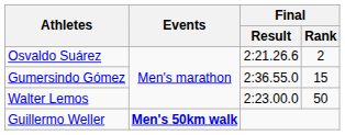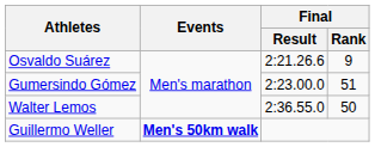 <table class=wikitable style=font-size:90%>
 <tr>
 <th rowspan=2>Athletes</th>
 <th rowspan=2>Events</th>
 <th colspan=2>Final</th>
 </tr>
 <tr>
 <th>Result</th>
 <th>Rank</th>
 </tr>
 <tr>
 <td><a href='#'>Osvaldo Suárez</a></td>
 <td rowspan=3 align=center><a href='#'>Men's marathon</a></td>
 <td align=center>2:21.26.6</td>
-<td align=center>2</td>
+<td align=center>9</td>
 </tr>
 <tr>
 <td><a href='#'>Gumersindo Gómez</a></td>
-<td align=center>2:36.55.0</td>
-<td align=center>15</td>
+<td align=center>2:23.00.0</td>
+<td align=center>51</td>
 </tr>
 <tr>
 <td><a href='#'>Walter Lemos</a></td>
-<td align=center>2:23.00.0</td>
+<td align=center>2:36.55.0</td>
 <td align=center>50</td>
 </tr>
 <tr>
 <td><a href='#'>Guillermo Weller</a></td>
 <td><strong><a href='#'>Men's 50km walk</a></strong></td>
 <td colspan="2" style="text-align: center;"></td>
 </tr>
 </table>
